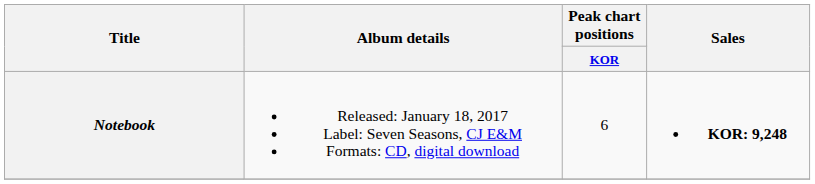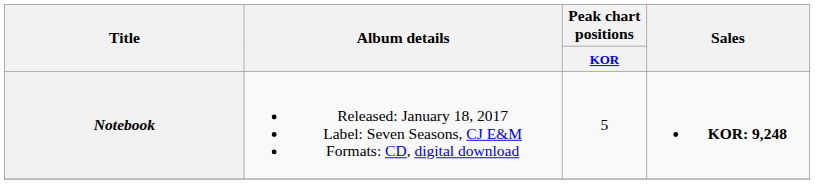 <table class="wikitable plainrowheaders" style="text-align:center;">
 <tr>
 <th scope="col" rowspan="2" style="width:15em;">Title</th>
 <th scope="col" rowspan="2" style="width:20em;">Album details</th>
 <th scope="col" colspan="1" style="width:5em;">Peak chart positions</th>
 <th scope="col" rowspan="2" style="width:10em;">Sales</th>
 </tr>
 <tr>
 <th><small><a href='#'>KOR</a></small><br></th>
 </tr>
 <tr>
 <th scope="row"><em>Notebook</em></th>
 <td><br><ul><li>Released: January 18, 2017</li><li>Label: Seven Seasons, <a href='#'>CJ E&M</a></li><li>Formats: <a href='#'>CD</a>, <a href='#'>digital download</a></li></ul></td>
-<td>6</td>
+<td>5</td>
 <td><strong><br><ul><li>KOR: 9,248</li></ul></strong></td>
 </tr>
 <tr>
 </tr>
 </table>
